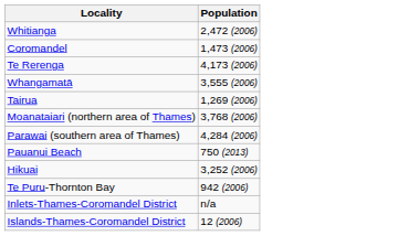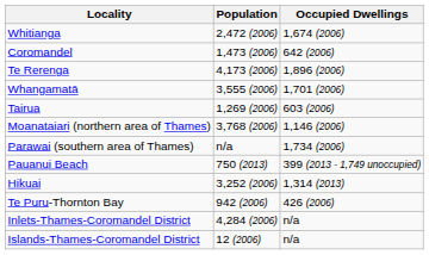 <table class="wikitable sortable">
 <tr>
 <th>Locality</th>
 <th data-sort-type="number">Population</th>
+<th data-sort-type="number">Occupied Dwellings</th>
 </tr>
 <tr>
 <td><a href='#'>Whitianga</a></td>
 <td>2,472 <small><em>(2006)</em></small></td>
+<td>1,674 <small><em>(2006)</em></small></td>
 </tr>
 <tr>
 <td><a href='#'>Coromandel</a></td>
 <td>1,473 <small><em>(2006)</em></small></td>
+<td>642 <small><em>(2006)</em></small></td>
 </tr>
 <tr>
 <td><a href='#'>Te Rerenga</a></td>
 <td>4,173 <small><em>(2006)</em></small></td>
+<td>1,896 <small><em>(2006)</em></small></td>
 </tr>
 <tr>
 <td><a href='#'>Whangamatā</a></td>
 <td>3,555 <small><em>(2006)</em></small></td>
+<td>1,701 <small><em>(2006)</em></small></td>
 </tr>
 <tr>
 <td><a href='#'>Tairua</a></td>
 <td>1,269 <small><em>(2006)</em></small></td>
+<td>603 <small><em>(2006)</em></small></td>
 </tr>
 <tr>
 <td><a href='#'>Moanataiari</a> (northern area of <a href='#'>Thames</a>)</td>
 <td>3,768 <small><em>(2006)</em></small></td>
+<td>1,146 <small><em>(2006)</em></small></td>
 </tr>
 <tr>
 <td><a href='#'>Parawai</a> (southern area of Thames)</td>
-<td>4,284 <small><em>(2006)</em></small></td>
+<td>n/a</td>
+<td>1,734 <small><em>(2006)</em></small></td>
 </tr>
 <tr>
 <td><a href='#'>Pauanui Beach</a></td>
 <td>750 <small><em>(2013)</em></small></td>
+<td>399 <small><em>(2013 - 1,749 unoccupied)</em></small></td>
 </tr>
 <tr>
 <td><a href='#'>Hikuai</a></td>
 <td>3,252 <small><em>(2006)</em></small></td>
+<td>1,314 <small><em>(2013)</em></small></td>
 </tr>
 <tr>
 <td><a href='#'>Te Puru</a>-Thornton Bay</td>
 <td>942 <small><em>(2006)</em></small></td>
+<td>426 <small><em>(2006)</em></small></td>
 </tr>
 <tr>
 <td><a href='#'>Inlets-Thames-Coromandel District</a></td>
+<td>4,284 <small><em>(2006)</em></small></td>
 <td>n/a</td>
 </tr>
 <tr>
 <td><a href='#'>Islands-Thames-Coromandel District</a></td>
 <td>12 <small><em>(2006)</em></small></td>
+<td>n/a</td>
 </tr>
 </table>
